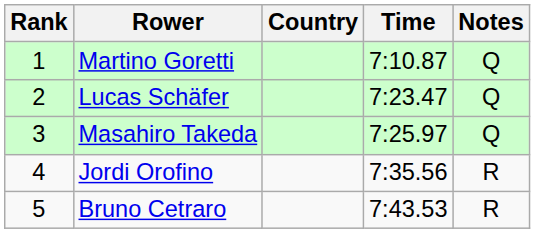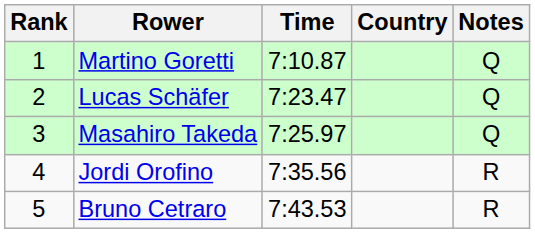 <table class="wikitable" style="text-align:center">
 <tr>
 <th>Rank</th>
 <th>Rower</th>
+<th>Time</th>
 <th>Country</th>
-<th>Time</th>
 <th>Notes</th>
 </tr>
 <tr bgcolor=ccffcc>
 <td>1</td>
 <td align="left"><a href='#'>Martino Goretti</a></td>
+<td>7:10.87</td>
 <td align="left"></td>
-<td>7:10.87</td>
 <td>Q</td>
 </tr>
 <tr bgcolor=ccffcc>
 <td>2</td>
 <td align="left"><a href='#'>Lucas Schäfer</a></td>
+<td>7:23.47</td>
 <td align="left"></td>
-<td>7:23.47</td>
 <td>Q</td>
 </tr>
 <tr bgcolor=ccffcc>
 <td>3</td>
 <td align="left"><a href='#'>Masahiro Takeda</a></td>
+<td>7:25.97</td>
 <td align="left"></td>
-<td>7:25.97</td>
 <td>Q</td>
 </tr>
 <tr>
 <td>4</td>
 <td align="left"><a href='#'>Jordi Orofino</a></td>
+<td>7:35.56</td>
 <td align="left"></td>
-<td>7:35.56</td>
 <td>R</td>
 </tr>
 <tr>
 <td>5</td>
 <td align="left"><a href='#'>Bruno Cetraro</a></td>
+<td>7:43.53</td>
 <td align="left"></td>
-<td>7:43.53</td>
 <td>R</td>
 </tr>
 </table>
